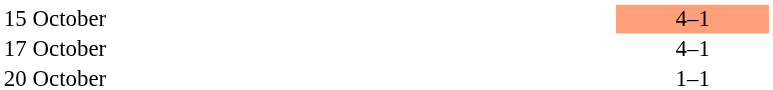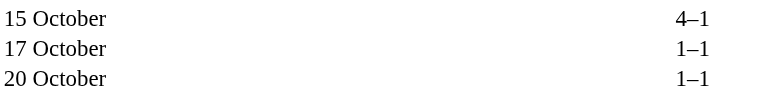 <table cellspacing=1 width=85%>
 <tr>
 <th width=15%></th>
 <th width=25%></th>
 <th width=10%></th>
 <th width=25%></th>
 <th width=25%></th>
 </tr>
 <tr>
 <td>15 October</td>
 <td align=right></td>
-<td align=center style="background: lightsalmon;">4–1</td>
+<td align=center>4–1</td>
 <td></td>
 </tr>
 <tr>
 <td>17 October</td>
 <td align=right></td>
-<td align=center>4–1</td>
+<td align=center>1–1</td>
 <td></td>
 </tr>
 <tr>
 <td>20 October</td>
 <td align=right></td>
 <td align=center>1–1</td>
 <td></td>
 </tr>
 </table>
